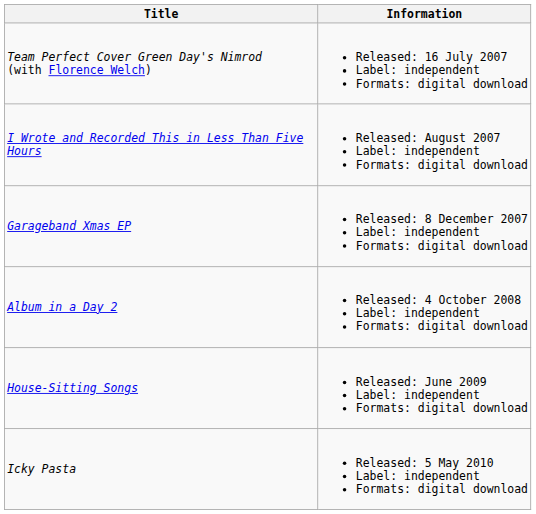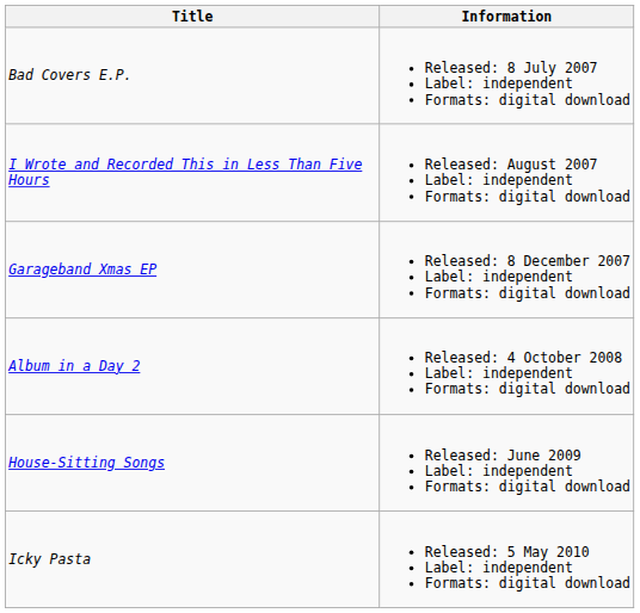 <table class="wikitable">
 <tr>
 <th width=350>Title</th>
 <th>Information</th>
 </tr>
 <tr>
-<td><em>Team Perfect Cover Green Day's Nimrod</em><br>(with <a href='#'>Florence Welch</a>)</td>
-<td><br><ul><li>Released: 16 July 2007</li><li>Label: independent</li><li>Formats: digital download</li></ul></td>
+<td><em>Bad Covers E.P.</em></td>
+<td><br><ul><li>Released: 8 July 2007</li><li>Label: independent</li><li>Formats: digital download</li></ul></td>
 </tr>
 <tr>
 <td><em><a href='#'>I Wrote and Recorded This in Less Than Five Hours</a></em></td>
 <td><br><ul><li>Released: August 2007</li><li>Label: independent</li><li>Formats: digital download</li></ul></td>
 </tr>
 <tr>
 <td><em><a href='#'>Garageband Xmas EP</a></em></td>
 <td><br><ul><li>Released: 8 December 2007</li><li>Label: independent</li><li>Formats: digital download</li></ul></td>
 </tr>
 <tr>
 <td><em><a href='#'>Album in a Day 2</a></em></td>
 <td><br><ul><li>Released: 4 October 2008</li><li>Label: independent</li><li>Formats: digital download</li></ul></td>
 </tr>
 <tr>
 <td><em><a href='#'>House-Sitting Songs</a></em></td>
 <td><br><ul><li>Released: June 2009</li><li>Label: independent</li><li>Formats: digital download</li></ul></td>
 </tr>
 <tr>
 <td><em>Icky Pasta</em></td>
 <td><br><ul><li>Released: 5 May 2010</li><li>Label: independent</li><li>Formats: digital download</li></ul></td>
 </tr>
 </table>
